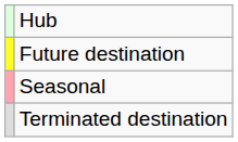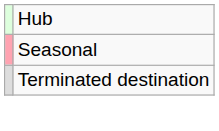 <table class="wikitable">
 <tr>
 <td style="background:#dfd"></td>
 <td>Hub</td>
-</tr>
-<tr>
-<td style="background:#fefe22"></td>
-<td>Future destination</td>
 </tr>
 <tr>
 <td style="background:#ffa3b1"></td>
 <td>Seasonal</td>
 </tr>
 <tr>
 <td style="background:#ddd"></td>
 <td>Terminated destination</td>
 </tr>
 </table>
